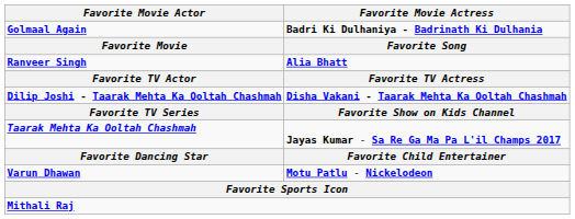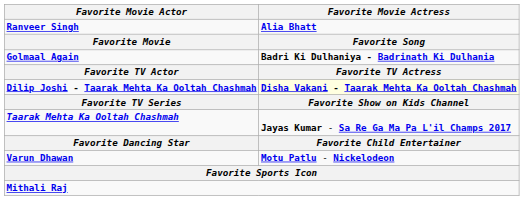 <table class="wikitable">
 <tr>
 <th style="width="><em>Favorite Movie Actor</em></th>
 <th style="width="><em>Favorite Movie Actress</em></th>
 </tr>
 <tr>
-<td valign="top"><strong><a href='#'>Golmaal Again</a></strong></td>
-<td valign="top"><strong>Badri Ki Dulhaniya - <a href='#'>Badrinath Ki Dulhania</a></strong></td>
+<td valign="top"><strong><a href='#'>Ranveer Singh</a></strong></td>
+<td valign="top"><strong><a href='#'>Alia Bhatt</a></strong></td>
 </tr>
 <tr>
 <th style="width="><em>Favorite Movie</em></th>
 <th style="width="><strong><em>Favorite Song</em></strong></th>
 </tr>
 <tr>
-<td valign="top"><strong><a href='#'>Ranveer Singh</a></strong></td>
-<td valign="top"><strong><a href='#'>Alia Bhatt</a></strong></td>
+<td valign="top"><strong><a href='#'>Golmaal Again</a></strong></td>
+<td valign="top"><strong>Badri Ki Dulhaniya - <a href='#'>Badrinath Ki Dulhania</a></strong></td>
 </tr>
 <tr>
 <th><em>Favorite TV Actor</em></th>
 <th><em>Favorite TV Actress</em></th>
 </tr>
 <tr>
 <td><strong><a href='#'>Dilip Joshi</a> - <a href='#'>Taarak Mehta Ka Ooltah Chashmah</a></strong></td>
-<td><strong><a href='#'>Disha Vakani</a> - <a href='#'>Taarak Mehta Ka Ooltah Chashmah</a></strong></td>
+<td style="background: lightyellow;"><strong><a href='#'>Disha Vakani</a> - <a href='#'>Taarak Mehta Ka Ooltah Chashmah</a></strong></td>
 </tr>
 <tr>
 <th style="width="><em>Favorite TV Series</em></th>
 <th style="width="><em>Favorite Show on Kids Channel</em></th>
 </tr>
 <tr>
 <td valign="top"><strong><em><a href='#'>Taarak Mehta Ka Ooltah Chashmah</a></em></strong></td>
 <td><br><strong>Jayas Kumar</strong> - <strong><a href='#'>Sa Re Ga Ma Pa L'il Champs 2017</a></strong></td>
 </tr>
 <tr>
 <th style="width="><em>Favorite Dancing Star</em></th>
 <th><em>Favorite Child Entertainer</em></th>
 </tr>
 <tr>
 <td valign="top"><strong><a href='#'>Varun Dhawan</a></strong></td>
 <td valign="top"><strong><a href='#'>Motu Patlu</a></strong> - <strong><a href='#'>Nickelodeon</a></strong></td>
 </tr>
 <tr>
 <th colspan="2" style="width="><em>Favorite Sports Icon</em></th>
 </tr>
 <tr>
 <td colspan="2" valign="top"><strong><a href='#'>Mithali Raj</a></strong></td>
 </tr>
 </table>
